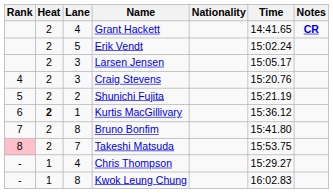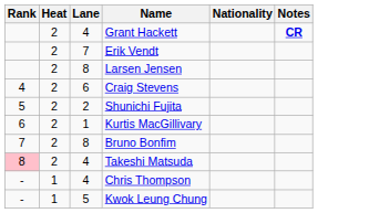 <table class="wikitable sortable" style="text-align:center">
 <tr>
 <th>Rank</th>
 <th>Heat</th>
 <th>Lane</th>
 <th>Name</th>
 <th>Nationality</th>
-<th>Time</th>
 <th>Notes</th>
 </tr>
 <tr>
 <td></td>
 <td>2</td>
 <td>4</td>
 <td align=left><a href='#'>Grant Hackett</a></td>
 <td align=left></td>
-<td>14:41.65</td>
 <td><strong><a href='#'>CR</a></strong></td>
 </tr>
 <tr>
 <td></td>
 <td>2</td>
-<td>5</td>
+<td>7</td>
 <td align=left><a href='#'>Erik Vendt</a></td>
 <td align=left></td>
-<td>15:02.24</td>
 <td></td>
 </tr>
 <tr>
 <td></td>
 <td>2</td>
-<td>3</td>
+<td>8</td>
 <td align=left><a href='#'>Larsen Jensen</a></td>
 <td align=left></td>
-<td>15:05.17</td>
 <td></td>
 </tr>
 <tr>
 <td>4</td>
 <td>2</td>
-<td>3</td>
+<td>6</td>
 <td align=left><a href='#'>Craig Stevens</a></td>
 <td align=left></td>
-<td>15:20.76</td>
 <td></td>
 </tr>
 <tr>
 <td>5</td>
 <td>2</td>
 <td>2</td>
 <td align=left><a href='#'>Shunichi Fujita</a></td>
 <td align=left></td>
-<td>15:21.19</td>
 <td></td>
 </tr>
 <tr>
 <td>6</td>
-<td><strong>2</strong></td>
+<td>2</td>
 <td>1</td>
 <td align=left><a href='#'>Kurtis MacGillivary</a></td>
 <td align=left></td>
-<td>15:36.12</td>
 <td></td>
 </tr>
 <tr>
 <td>7</td>
 <td>2</td>
 <td>8</td>
 <td align=left><a href='#'>Bruno Bonfim</a></td>
 <td align=left></td>
-<td>15:41.80</td>
 <td></td>
 </tr>
 <tr>
 <td style="background: pink;">8</td>
 <td>2</td>
-<td>7</td>
+<td>4</td>
 <td align=left><a href='#'>Takeshi Matsuda</a></td>
 <td align=left></td>
-<td>15:53.75</td>
 <td></td>
 </tr>
 <tr>
 <td>-</td>
 <td>1</td>
 <td>4</td>
 <td align=left><a href='#'>Chris Thompson</a></td>
 <td align=left></td>
-<td>15:29.27</td>
 <td></td>
 </tr>
 <tr>
 <td>-</td>
 <td>1</td>
-<td>8</td>
+<td>5</td>
 <td align=left><a href='#'>Kwok Leung Chung</a></td>
 <td align=left></td>
-<td>16:02.83</td>
 <td></td>
 </tr>
 </table>
